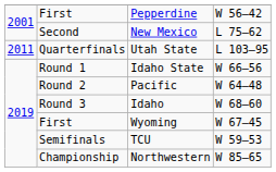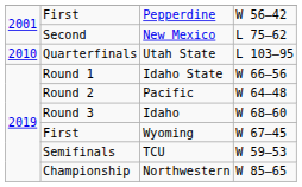 <table class="wikitable">
 <tr>
 </tr>
 <tr>
 <td rowspan="2"><a href='#'>2001</a></td>
 <td>First</td>
 <td><a href='#'>Pepperdine</a></td>
 <td>W 56–42</td>
 </tr>
 <tr>
 <td>Second</td>
 <td><a href='#'>New Mexico</a></td>
 <td>L 75–62</td>
 </tr>
 <tr>
-<td><a href='#'>2011</a></td>
+<td><a href='#'>2010</a></td>
 <td>Quarterfinals</td>
 <td>Utah State</td>
 <td>L 103–95</td>
 </tr>
 <tr>
 <td rowspan="6"><a href='#'>2019</a></td>
 <td>Round 1</td>
 <td>Idaho  State</td>
 <td>W 66–56</td>
 </tr>
 <tr>
 <td>Round 2</td>
 <td>Pacific</td>
 <td>W 64–48</td>
 </tr>
 <tr>
 <td>Round 3</td>
 <td>Idaho</td>
 <td>W 68–60</td>
 </tr>
 <tr>
 <td>First</td>
 <td>Wyoming</td>
 <td>W 67–45</td>
 </tr>
 <tr>
 <td>Semifinals</td>
 <td>TCU</td>
 <td>W 59–53</td>
 </tr>
 <tr>
 <td>Championship</td>
 <td>Northwestern</td>
 <td>W 85–65</td>
 </tr>
 </table>
